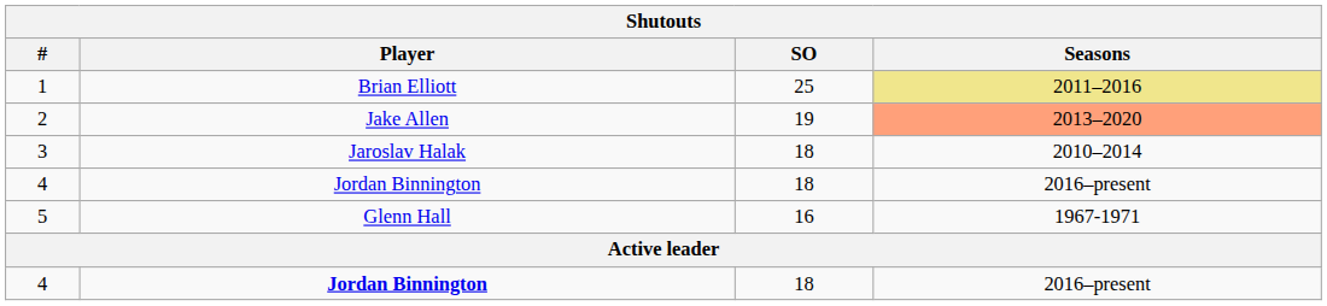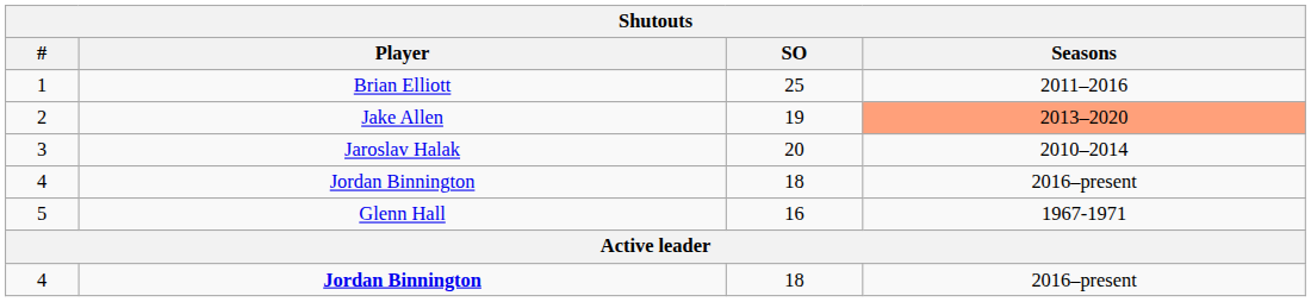 <table class="wikitable" style="text-align: center; font-size: 95%" width="80%">
 <tr>
 <th colspan="4">Shutouts</th>
 </tr>
 <tr>
 <th>#</th>
 <th>Player</th>
 <th>SO</th>
 <th>Seasons</th>
 </tr>
 <tr>
 <td>1</td>
 <td><a href='#'>Brian Elliott</a></td>
 <td>25</td>
-<td style="background: khaki;">2011–2016</td>
+<td>2011–2016</td>
 </tr>
 <tr>
 <td>2</td>
 <td><a href='#'>Jake Allen</a></td>
 <td>19</td>
 <td style="background: lightsalmon;">2013–2020</td>
 </tr>
 <tr>
 <td>3</td>
 <td><a href='#'>Jaroslav Halak</a></td>
-<td>18</td>
+<td>20</td>
 <td>2010–2014</td>
 </tr>
 <tr>
 <td>4</td>
 <td><a href='#'>Jordan Binnington</a></td>
 <td>18</td>
 <td>2016–present</td>
 </tr>
 <tr>
 <td>5</td>
 <td><a href='#'>Glenn Hall</a></td>
 <td>16</td>
 <td>1967-1971</td>
 </tr>
 <tr>
 <th colspan="4">Active leader</th>
 </tr>
 <tr>
 <td>4</td>
 <td><strong><a href='#'>Jordan Binnington</a></strong></td>
 <td>18</td>
 <td>2016–present</td>
 </tr>
 </table>
